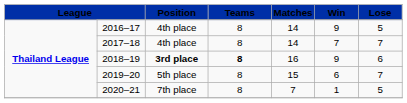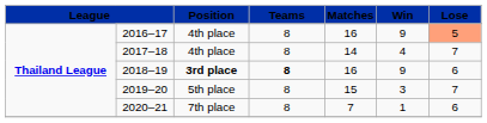 <table class="wikitable" style= "text-align:center; font-size:10pt;">
 <tr style= "background: #002FA7; font-weight:bold;">
 <td colspan="2" style="width:14em;"><span>League</span></td>
 <td style="width:6em;"><span>Position</span></td>
 <td style="width:6em;"><span>Teams</span></td>
 <td style="width:4em;"><span>Matches</span></td>
 <td style="width:4em;"><span>Win</span></td>
 <td style="width:4em;"><span>Lose</span></td>
 </tr>
 <tr>
 <td rowspan="6"><strong><a href='#'>Thailand League</a></strong></td>
 </tr>
 <tr>
 <td>2016–17</td>
 <td>4th place</td>
 <td align="center">8</td>
-<td align="center">14</td>
+<td align="center">16</td>
 <td align="center">9</td>
-<td align="center">5</td>
+<td align="center" style="background: lightsalmon;">5</td>
 </tr>
 <tr>
 <td>2017–18</td>
 <td>4th place</td>
 <td align="center">8</td>
 <td align="center">14</td>
-<td align="center">7</td>
+<td align="center">4</td>
 <td align="center">7</td>
 </tr>
 <tr>
 <td>2018–19</td>
 <td><strong>3rd place</strong></td>
 <td align="center"><strong>8</strong></td>
 <td align="center">16</td>
 <td align="center">9</td>
 <td align="center">6</td>
 </tr>
 <tr>
 <td>2019–20</td>
 <td>5th place</td>
 <td align="center">8</td>
 <td align="center">15</td>
-<td align="center">6</td>
+<td align="center">3</td>
 <td align="center">7</td>
 </tr>
 <tr>
 <td>2020–21</td>
 <td>7th place</td>
 <td align="center">8</td>
 <td align="center">7</td>
 <td align="center">1</td>
-<td align="center">5</td>
+<td align="center">6</td>
 </tr>
 <tr>
 </tr>
 </table>
